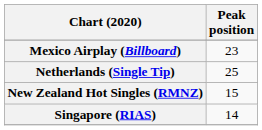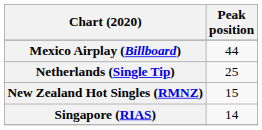 <table class="wikitable sortable plainrowheaders" style="text-align:center">
 <tr>
 <th scope="col">Chart (2020)</th>
 <th scope="col">Peak<br>position</th>
 </tr>
 <tr>
 </tr>
 <tr>
 </tr>
 <tr>
 </tr>
 <tr>
 </tr>
 <tr>
 <th scope="row">Mexico Airplay (<a href='#'><em>Billboard</em></a>)</th>
-<td>23</td>
+<td>44</td>
 </tr>
 <tr>
 <th scope="row">Netherlands (<a href='#'>Single Tip</a>)</th>
 <td>25</td>
 </tr>
 <tr>
 <th scope="row">New Zealand Hot Singles (<a href='#'>RMNZ</a>)</th>
 <td>15</td>
 </tr>
 <tr>
 <th scope="row">Singapore (<a href='#'>RIAS</a>)</th>
 <td>14</td>
 </tr>
 <tr>
 </tr>
 <tr>
 </tr>
 <tr>
 </tr>
 <tr>
 </tr>
 </table>
